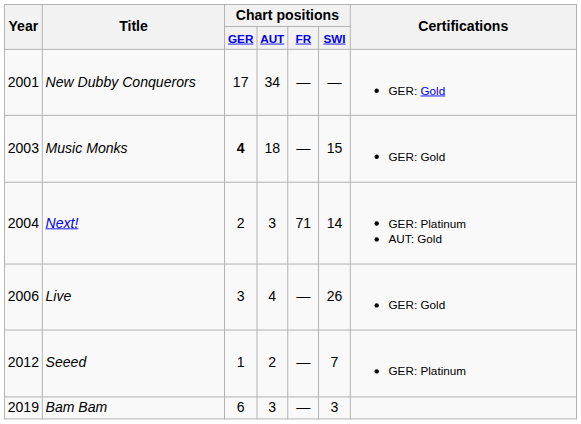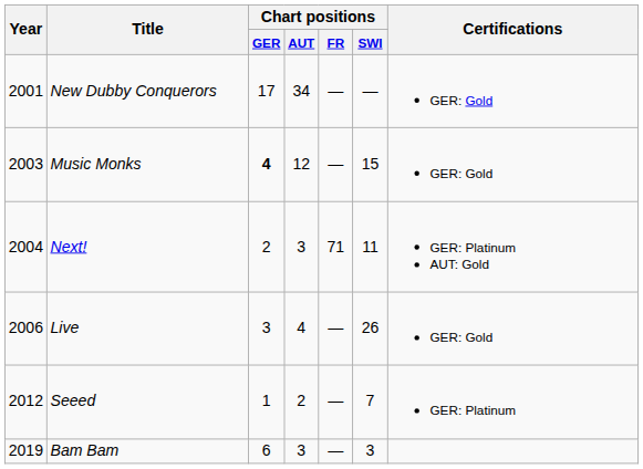 <table class="wikitable">
 <tr>
 <th width="28" rowspan="2">Year</th>
 <th width="200" rowspan="2">Title</th>
 <th colspan="4">Chart positions</th>
 <th width="250" rowspan="2">Certifications</th>
 </tr>
 <tr bgcolor="#efefef">
 <th width="28"><small><a href='#'>GER</a></small><br></th>
 <th width="28"><small><a href='#'>AUT</a></small><br></th>
 <th width="28"><small><a href='#'>FR</a></small></th>
 <th width="28"><small><a href='#'>SWI</a></small><br></th>
 </tr>
 <tr>
 <td>2001</td>
 <td><em>New Dubby Conquerors</em></td>
 <td style="text-align:center;">17</td>
 <td style="text-align:center;">34</td>
 <td style="text-align:center;">—</td>
 <td style="text-align:center;">—</td>
 <td><br><ul><li><small>GER: <a href='#'>Gold</a></small></li></ul></td>
 </tr>
 <tr>
 <td>2003</td>
 <td><em>Music Monks</em></td>
 <td style="text-align:center;"><strong>4</strong></td>
-<td style="text-align:center;">18</td>
+<td style="text-align:center;">12</td>
 <td style="text-align:center;">—</td>
 <td style="text-align:center;">15</td>
 <td><br><ul><li><small>GER: Gold</small></li></ul></td>
 </tr>
 <tr>
 <td>2004</td>
 <td><em><a href='#'>Next!</a></em></td>
 <td style="text-align:center;">2</td>
 <td style="text-align:center;">3</td>
 <td style="text-align:center;">71</td>
-<td style="text-align:center;">14</td>
+<td style="text-align:center;">11</td>
 <td><br><ul><li><small>GER: Platinum</small></li><li><small>AUT: Gold</small></li></ul></td>
 </tr>
 <tr>
 <td>2006</td>
 <td><em>Live</em></td>
 <td style="text-align:center;">3</td>
 <td style="text-align:center;">4</td>
 <td style="text-align:center;">—</td>
 <td style="text-align:center;">26</td>
 <td><br><ul><li><small>GER: Gold</small></li></ul></td>
 </tr>
 <tr>
 <td>2012</td>
 <td><em>Seeed</em></td>
 <td style="text-align:center;">1</td>
 <td style="text-align:center;">2</td>
 <td style="text-align:center;">—</td>
 <td style="text-align:center;">7</td>
 <td><br><ul><li><small>GER: Platinum</small></li></ul></td>
 </tr>
 <tr>
 <td>2019</td>
 <td><em>Bam Bam</em></td>
 <td style="text-align:center;">6</td>
 <td style="text-align:center;">3</td>
 <td style="text-align:center;">—</td>
 <td style="text-align:center;">3</td>
 <td></td>
 </tr>
 </table>
